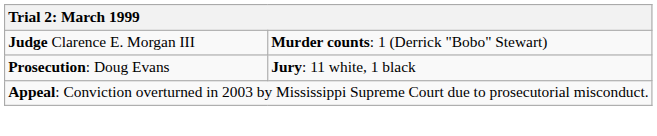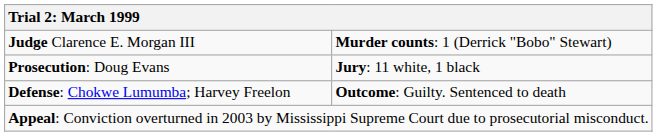 <table class="wikitable" style="font-size:86%">
 <tr>
 <th colspan="2" style="text-align: left;">Trial 2: March 1999</th>
 </tr>
 <tr>
 <td><strong>Judge</strong> Clarence E. Morgan III</td>
 <td><strong>Murder counts</strong>: 1 (Derrick "Bobo" Stewart)</td>
 </tr>
 <tr>
 <td><strong>Prosecution</strong>: Doug Evans</td>
 <td><strong>Jury</strong>: 11 white, 1 black</td>
 </tr>
 <tr>
+<td><strong>Defense</strong>: <a href='#'>Chokwe Lumumba</a>; Harvey Freelon</td>
+<td><strong>Outcome</strong>: Guilty. Sentenced to death</td>
+</tr>
+<tr>
 <td colspan="2" style="text-align: left;"><strong>Appeal</strong>: Conviction overturned in 2003 by Mississippi Supreme Court due to prosecutorial misconduct.</td>
 </tr>
 </table>
